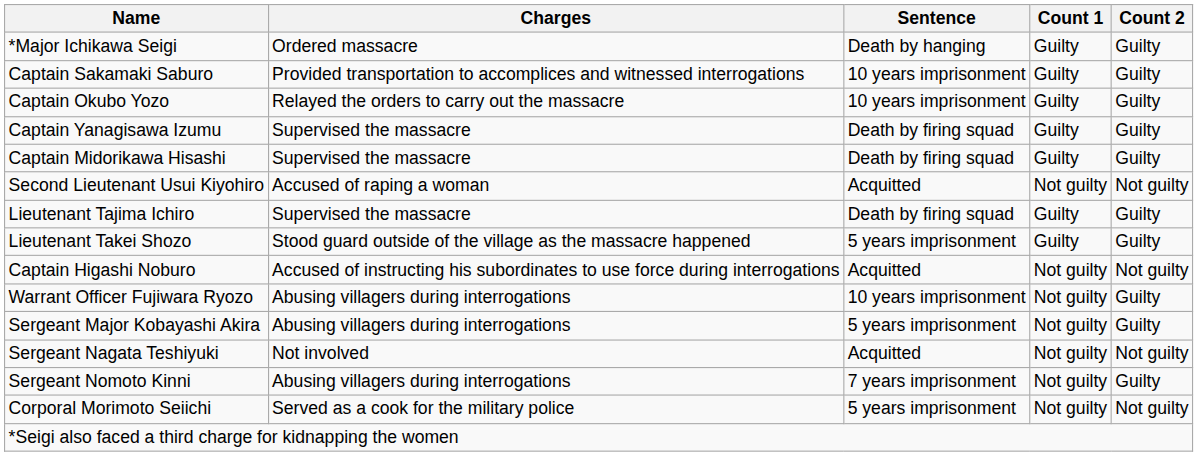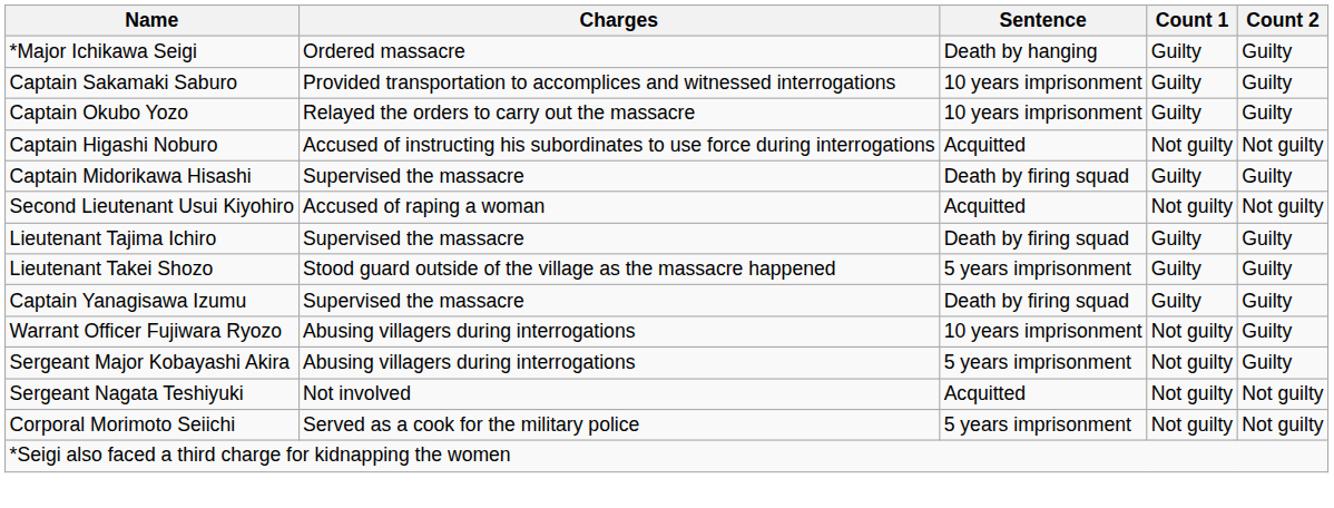 <table class="wikitable">
 <tr>
 <th>Name</th>
 <th>Charges</th>
 <th>Sentence</th>
 <th>Count 1</th>
 <th>Count 2</th>
 </tr>
 <tr>
 <td>*Major Ichikawa Seigi</td>
 <td>Ordered massacre</td>
 <td>Death by hanging</td>
 <td>Guilty</td>
 <td>Guilty</td>
 </tr>
 <tr>
 <td>Captain Sakamaki Saburo</td>
 <td>Provided transportation to accomplices and witnessed interrogations</td>
 <td>10 years imprisonment</td>
 <td>Guilty</td>
 <td>Guilty</td>
 </tr>
 <tr>
 <td>Captain Okubo Yozo</td>
 <td>Relayed the orders to carry out the massacre</td>
 <td>10 years imprisonment</td>
 <td>Guilty</td>
 <td>Guilty</td>
 </tr>
 <tr>
-<td>Captain Yanagisawa Izumu</td>
-<td>Supervised the massacre</td>
-<td>Death by firing squad</td>
-<td>Guilty</td>
-<td>Guilty</td>
+<td>Captain Higashi Noburo</td>
+<td>Accused of instructing his subordinates to use force during interrogations</td>
+<td>Acquitted</td>
+<td>Not guilty</td>
+<td>Not guilty</td>
 </tr>
 <tr>
 <td>Captain Midorikawa Hisashi</td>
 <td>Supervised the massacre</td>
 <td>Death by firing squad</td>
 <td>Guilty</td>
 <td>Guilty</td>
 </tr>
 <tr>
 <td>Second Lieutenant Usui Kiyohiro</td>
 <td>Accused of raping a woman</td>
 <td>Acquitted</td>
 <td>Not guilty</td>
 <td>Not guilty</td>
 </tr>
 <tr>
 <td>Lieutenant Tajima Ichiro</td>
 <td>Supervised the massacre</td>
 <td>Death by firing squad</td>
 <td>Guilty</td>
 <td>Guilty</td>
 </tr>
 <tr>
 <td>Lieutenant Takei Shozo</td>
 <td>Stood guard outside of the village as the massacre happened</td>
 <td>5 years imprisonment</td>
 <td>Guilty</td>
 <td>Guilty</td>
 </tr>
 <tr>
-<td>Captain Higashi Noburo</td>
-<td>Accused of instructing his subordinates to use force during interrogations</td>
-<td>Acquitted</td>
-<td>Not guilty</td>
-<td>Not guilty</td>
+<td>Captain Yanagisawa Izumu</td>
+<td>Supervised the massacre</td>
+<td>Death by firing squad</td>
+<td>Guilty</td>
+<td>Guilty</td>
 </tr>
 <tr>
 <td>Warrant Officer Fujiwara Ryozo</td>
 <td>Abusing villagers during interrogations</td>
 <td>10 years imprisonment</td>
 <td>Not guilty</td>
 <td>Guilty</td>
 </tr>
 <tr>
 <td>Sergeant Major Kobayashi Akira</td>
 <td>Abusing villagers during interrogations</td>
 <td>5 years imprisonment</td>
 <td>Not guilty</td>
 <td>Guilty</td>
 </tr>
 <tr>
 <td>Sergeant Nagata Teshiyuki</td>
 <td>Not involved</td>
 <td>Acquitted</td>
 <td>Not guilty</td>
 <td>Not guilty</td>
 </tr>
 <tr>
-<td>Sergeant Nomoto Kinni</td>
-<td>Abusing villagers during interrogations</td>
-<td>7 years imprisonment</td>
-<td>Not guilty</td>
-<td>Guilty</td>
-</tr>
-<tr>
 <td>Corporal Morimoto Seiichi</td>
 <td>Served as a cook for the military police</td>
 <td>5 years imprisonment</td>
 <td>Not guilty</td>
 <td>Not guilty</td>
 </tr>
 <tr>
 <td colspan="5">*Seigi also faced a third charge for kidnapping the women</td>
 </tr>
 </table>
